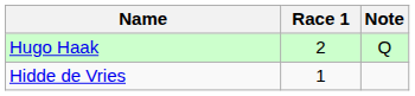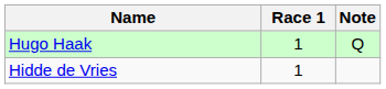 <table class="wikitable" style="text-align:center;">
 <tr>
 <th style="width:15em">Name</th>
 <th style="width:4em">Race 1</th>
 <th>Note</th>
 </tr>
 <tr bgcolor=ccffcc>
 <td align=left><a href='#'>Hugo Haak</a></td>
-<td>2</td>
+<td>1</td>
 <td>Q</td>
 </tr>
 <tr>
 <td align=left><a href='#'>Hidde de Vries</a></td>
 <td>1</td>
 <td></td>
 </tr>
 </table>
